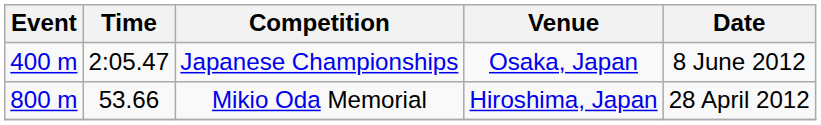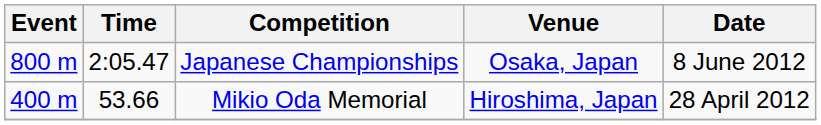 <table class="wikitable" style=text-align:center>
 <tr>
 <th>Event</th>
 <th>Time</th>
 <th>Competition</th>
 <th>Venue</th>
 <th>Date</th>
 </tr>
 <tr>
-<td><a href='#'>400&nbsp;m</a></td>
+<td><a href='#'>800&nbsp;m</a></td>
 <td>2:05.47</td>
 <td><a href='#'>Japanese Championships</a></td>
 <td><a href='#'>Osaka, Japan</a></td>
 <td>8 June 2012</td>
 </tr>
 <tr>
-<td><a href='#'>800&nbsp;m</a></td>
+<td><a href='#'>400&nbsp;m</a></td>
 <td>53.66</td>
 <td><a href='#'>Mikio Oda</a> Memorial</td>
 <td><a href='#'>Hiroshima, Japan</a></td>
 <td>28 April 2012</td>
 </tr>
 <tr>
 </tr>
 </table>
